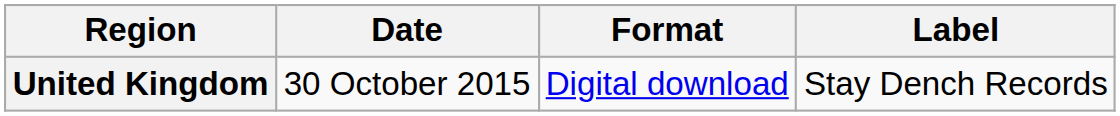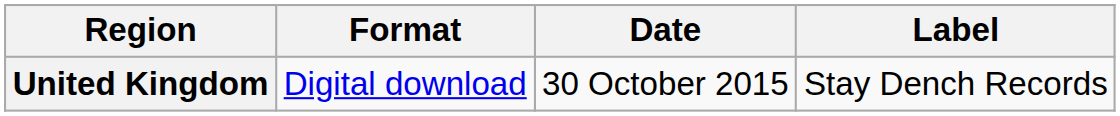 <table class="wikitable plainrowheaders">
 <tr>
 <th scope="col">Region</th>
+<th scope="col">Format</th>
 <th scope="col">Date</th>
-<th scope="col">Format</th>
 <th scope="col">Label</th>
 </tr>
 <tr>
 <th scope="row">United Kingdom</th>
+<td><a href='#'>Digital download</a></td>
 <td>30 October 2015</td>
-<td><a href='#'>Digital download</a></td>
 <td>Stay Dench Records</td>
 </tr>
 </table>
